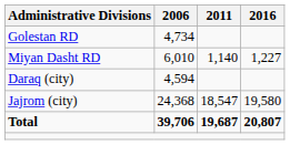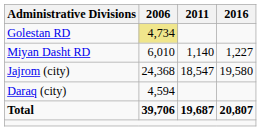 <table class="wikitable">
 <tr>
 <th>Administrative Divisions</th>
 <th>2006</th>
 <th>2011</th>
 <th>2016</th>
 </tr>
 <tr>
 <td><a href='#'>Golestan RD</a></td>
-<td style="text-align: right;">4,734</td>
+<td style="background: khaki; text-align: right;">4,734</td>
 <td style="text-align: right;"></td>
 <td style="text-align: right;"></td>
 </tr>
 <tr>
 <td><a href='#'>Miyan Dasht RD</a></td>
 <td style="text-align: right;">6,010</td>
 <td style="text-align: right;">1,140</td>
 <td style="text-align: right;">1,227</td>
 </tr>
 <tr>
+<td><a href='#'>Jajrom</a> (city)</td>
+<td style="text-align: right;">24,368</td>
+<td style="text-align: right;">18,547</td>
+<td style="text-align: right;">19,580</td>
+</tr>
+<tr>
 <td><a href='#'>Daraq</a> (city)</td>
 <td style="text-align: right;">4,594</td>
 <td style="text-align: right;"></td>
 <td style="text-align: right;"></td>
-</tr>
-<tr>
-<td><a href='#'>Jajrom</a> (city)</td>
-<td style="text-align: right;">24,368</td>
-<td style="text-align: right;">18,547</td>
-<td style="text-align: right;">19,580</td>
 </tr>
 <tr>
 <td><strong>Total</strong></td>
 <td style="text-align: right;"><strong>39,706</strong></td>
 <td style="text-align: right;"><strong>19,687</strong></td>
 <td style="text-align: right;"><strong>20,807</strong></td>
 </tr>
 <tr>
 <td colspan=4></td>
 </tr>
 </table>
